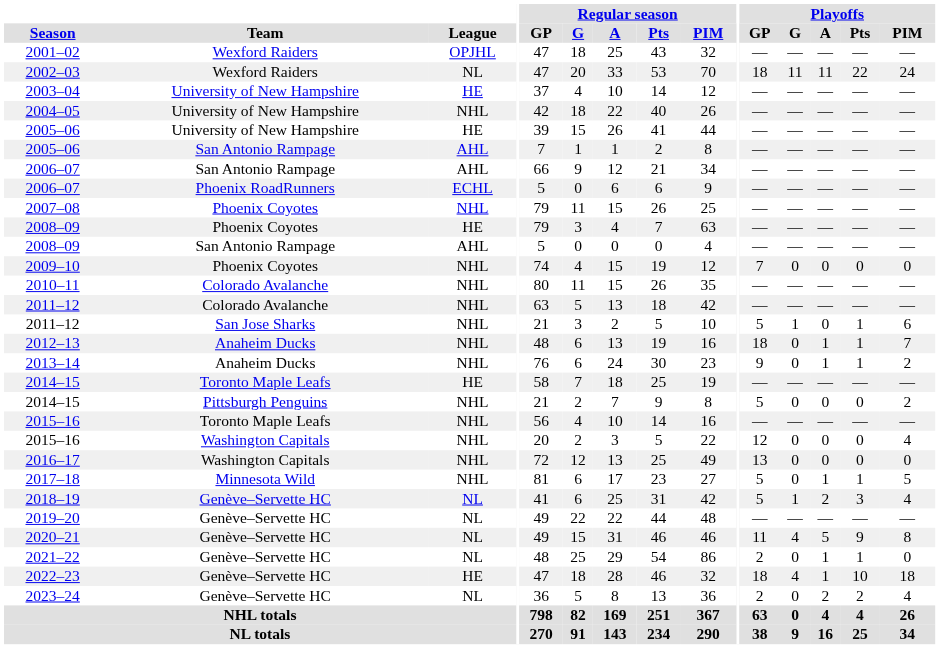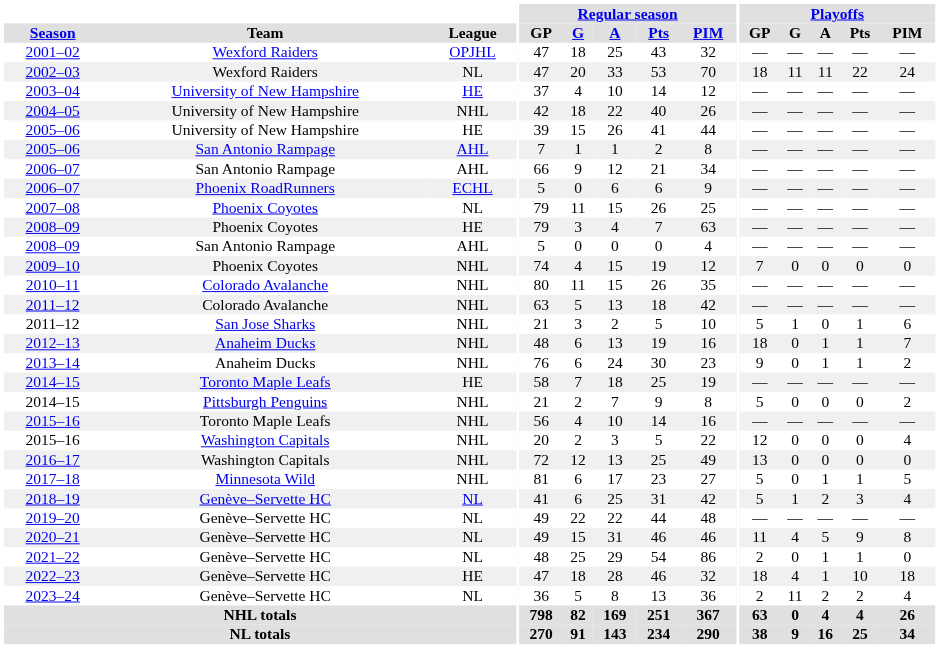 <table border="0" cellpadding="1" cellspacing="0" style="text-align:center; width:60em;">
 <tr bgcolor="#e0e0e0">
 <th colspan="3" bgcolor="#ffffff"></th>
 <th rowspan="99" bgcolor="#ffffff"></th>
 <th colspan="5"><a href='#'>Regular season</a></th>
 <th rowspan="99" bgcolor="#ffffff"></th>
 <th colspan="5"><a href='#'>Playoffs</a></th>
 </tr>
 <tr bgcolor="#e0e0e0">
 <th><a href='#'>Season</a></th>
 <th>Team</th>
 <th>League</th>
 <th>GP</th>
 <th><a href='#'>G</a></th>
 <th><a href='#'>A</a></th>
 <th><a href='#'>Pts</a></th>
 <th><a href='#'>PIM</a></th>
 <th>GP</th>
 <th>G</th>
 <th>A</th>
 <th>Pts</th>
 <th>PIM</th>
 </tr>
 <tr>
 <td><a href='#'>2001–02</a></td>
 <td><a href='#'>Wexford Raiders</a></td>
 <td><a href='#'>OPJHL</a></td>
 <td>47</td>
 <td>18</td>
 <td>25</td>
 <td>43</td>
 <td>32</td>
 <td>—</td>
 <td>—</td>
 <td>—</td>
 <td>—</td>
 <td>—</td>
 </tr>
 <tr bgcolor="#f0f0f0">
 <td><a href='#'>2002–03</a></td>
 <td>Wexford Raiders</td>
 <td>NL</td>
 <td>47</td>
 <td>20</td>
 <td>33</td>
 <td>53</td>
 <td>70</td>
 <td>18</td>
 <td>11</td>
 <td>11</td>
 <td>22</td>
 <td>24</td>
 </tr>
 <tr>
 <td><a href='#'>2003–04</a></td>
 <td><a href='#'>University of New Hampshire</a></td>
 <td><a href='#'>HE</a></td>
 <td>37</td>
 <td>4</td>
 <td>10</td>
 <td>14</td>
 <td>12</td>
 <td>—</td>
 <td>—</td>
 <td>—</td>
 <td>—</td>
 <td>—</td>
 </tr>
 <tr bgcolor="#f0f0f0">
 <td><a href='#'>2004–05</a></td>
 <td>University of New Hampshire</td>
 <td>NHL</td>
 <td>42</td>
 <td>18</td>
 <td>22</td>
 <td>40</td>
 <td>26</td>
 <td>—</td>
 <td>—</td>
 <td>—</td>
 <td>—</td>
 <td>—</td>
 </tr>
 <tr>
 <td><a href='#'>2005–06</a></td>
 <td>University of New Hampshire</td>
 <td>HE</td>
 <td>39</td>
 <td>15</td>
 <td>26</td>
 <td>41</td>
 <td>44</td>
 <td>—</td>
 <td>—</td>
 <td>—</td>
 <td>—</td>
 <td>—</td>
 </tr>
 <tr bgcolor="#f0f0f0">
 <td><a href='#'>2005–06</a></td>
 <td><a href='#'>San Antonio Rampage</a></td>
 <td><a href='#'>AHL</a></td>
 <td>7</td>
 <td>1</td>
 <td>1</td>
 <td>2</td>
 <td>8</td>
 <td>—</td>
 <td>—</td>
 <td>—</td>
 <td>—</td>
 <td>—</td>
 </tr>
 <tr>
 <td><a href='#'>2006–07</a></td>
 <td>San Antonio Rampage</td>
 <td>AHL</td>
 <td>66</td>
 <td>9</td>
 <td>12</td>
 <td>21</td>
 <td>34</td>
 <td>—</td>
 <td>—</td>
 <td>—</td>
 <td>—</td>
 <td>—</td>
 </tr>
 <tr bgcolor="#f0f0f0">
 <td><a href='#'>2006–07</a></td>
 <td><a href='#'>Phoenix RoadRunners</a></td>
 <td><a href='#'>ECHL</a></td>
 <td>5</td>
 <td>0</td>
 <td>6</td>
 <td>6</td>
 <td>9</td>
 <td>—</td>
 <td>—</td>
 <td>—</td>
 <td>—</td>
 <td>—</td>
 </tr>
 <tr>
 <td><a href='#'>2007–08</a></td>
 <td><a href='#'>Phoenix Coyotes</a></td>
-<td><a href='#'>NHL</a></td>
+<td>NL</td>
 <td>79</td>
 <td>11</td>
 <td>15</td>
 <td>26</td>
 <td>25</td>
 <td>—</td>
 <td>—</td>
 <td>—</td>
 <td>—</td>
 <td>—</td>
 </tr>
 <tr bgcolor="#f0f0f0">
 <td><a href='#'>2008–09</a></td>
 <td>Phoenix Coyotes</td>
 <td>HE</td>
 <td>79</td>
 <td>3</td>
 <td>4</td>
 <td>7</td>
 <td>63</td>
 <td>—</td>
 <td>—</td>
 <td>—</td>
 <td>—</td>
 <td>—</td>
 </tr>
 <tr>
 <td><a href='#'>2008–09</a></td>
 <td>San Antonio Rampage</td>
 <td>AHL</td>
 <td>5</td>
 <td>0</td>
 <td>0</td>
 <td>0</td>
 <td>4</td>
 <td>—</td>
 <td>—</td>
 <td>—</td>
 <td>—</td>
 <td>—</td>
 </tr>
 <tr bgcolor="#f0f0f0">
 <td><a href='#'>2009–10</a></td>
 <td>Phoenix Coyotes</td>
 <td>NHL</td>
 <td>74</td>
 <td>4</td>
 <td>15</td>
 <td>19</td>
 <td>12</td>
 <td>7</td>
 <td>0</td>
 <td>0</td>
 <td>0</td>
 <td>0</td>
 </tr>
 <tr>
 <td><a href='#'>2010–11</a></td>
 <td><a href='#'>Colorado Avalanche</a></td>
 <td>NHL</td>
 <td>80</td>
 <td>11</td>
 <td>15</td>
 <td>26</td>
 <td>35</td>
 <td>—</td>
 <td>—</td>
 <td>—</td>
 <td>—</td>
 <td>—</td>
 </tr>
 <tr bgcolor="#f0f0f0">
 <td><a href='#'>2011–12</a></td>
 <td>Colorado Avalanche</td>
 <td>NHL</td>
 <td>63</td>
 <td>5</td>
 <td>13</td>
 <td>18</td>
 <td>42</td>
 <td>—</td>
 <td>—</td>
 <td>—</td>
 <td>—</td>
 <td>—</td>
 </tr>
 <tr>
 <td>2011–12</td>
 <td><a href='#'>San Jose Sharks</a></td>
 <td>NHL</td>
 <td>21</td>
 <td>3</td>
 <td>2</td>
 <td>5</td>
 <td>10</td>
 <td>5</td>
 <td>1</td>
 <td>0</td>
 <td>1</td>
 <td>6</td>
 </tr>
 <tr bgcolor="#f0f0f0">
 <td><a href='#'>2012–13</a></td>
 <td><a href='#'>Anaheim Ducks</a></td>
 <td>NHL</td>
 <td>48</td>
 <td>6</td>
 <td>13</td>
 <td>19</td>
 <td>16</td>
 <td>18</td>
 <td>0</td>
 <td>1</td>
 <td>1</td>
 <td>7</td>
 </tr>
 <tr>
 <td><a href='#'>2013–14</a></td>
 <td>Anaheim Ducks</td>
 <td>NHL</td>
 <td>76</td>
 <td>6</td>
 <td>24</td>
 <td>30</td>
 <td>23</td>
 <td>9</td>
 <td>0</td>
 <td>1</td>
 <td>1</td>
 <td>2</td>
 </tr>
 <tr bgcolor="#f0f0f0">
 <td><a href='#'>2014–15</a></td>
 <td><a href='#'>Toronto Maple Leafs</a></td>
 <td>HE</td>
 <td>58</td>
 <td>7</td>
 <td>18</td>
 <td>25</td>
 <td>19</td>
 <td>—</td>
 <td>—</td>
 <td>—</td>
 <td>—</td>
 <td>—</td>
 </tr>
 <tr>
 <td>2014–15</td>
 <td><a href='#'>Pittsburgh Penguins</a></td>
 <td>NHL</td>
 <td>21</td>
 <td>2</td>
 <td>7</td>
 <td>9</td>
 <td>8</td>
 <td>5</td>
 <td>0</td>
 <td>0</td>
 <td>0</td>
 <td>2</td>
 </tr>
 <tr bgcolor="#f0f0f0">
 <td><a href='#'>2015–16</a></td>
 <td>Toronto Maple Leafs</td>
 <td>NHL</td>
 <td>56</td>
 <td>4</td>
 <td>10</td>
 <td>14</td>
 <td>16</td>
 <td>—</td>
 <td>—</td>
 <td>—</td>
 <td>—</td>
 <td>—</td>
 </tr>
 <tr>
 <td>2015–16</td>
 <td><a href='#'>Washington Capitals</a></td>
 <td>NHL</td>
 <td>20</td>
 <td>2</td>
 <td>3</td>
 <td>5</td>
 <td>22</td>
 <td>12</td>
 <td>0</td>
 <td>0</td>
 <td>0</td>
 <td>4</td>
 </tr>
 <tr bgcolor="#f0f0f0">
 <td><a href='#'>2016–17</a></td>
 <td>Washington Capitals</td>
 <td>NHL</td>
 <td>72</td>
 <td>12</td>
 <td>13</td>
 <td>25</td>
 <td>49</td>
 <td>13</td>
 <td>0</td>
 <td>0</td>
 <td>0</td>
 <td>0</td>
 </tr>
 <tr>
 <td><a href='#'>2017–18</a></td>
 <td><a href='#'>Minnesota Wild</a></td>
 <td>NHL</td>
 <td>81</td>
 <td>6</td>
 <td>17</td>
 <td>23</td>
 <td>27</td>
 <td>5</td>
 <td>0</td>
 <td>1</td>
 <td>1</td>
 <td>5</td>
 </tr>
 <tr bgcolor="#f0f0f0">
 <td><a href='#'>2018–19</a></td>
 <td><a href='#'>Genève–Servette HC</a></td>
 <td><a href='#'>NL</a></td>
 <td>41</td>
 <td>6</td>
 <td>25</td>
 <td>31</td>
 <td>42</td>
 <td>5</td>
 <td>1</td>
 <td>2</td>
 <td>3</td>
 <td>4</td>
 </tr>
 <tr>
 <td><a href='#'>2019–20</a></td>
 <td>Genève–Servette HC</td>
 <td>NL</td>
 <td>49</td>
 <td>22</td>
 <td>22</td>
 <td>44</td>
 <td>48</td>
 <td>—</td>
 <td>—</td>
 <td>—</td>
 <td>—</td>
 <td>—</td>
 </tr>
 <tr bgcolor="#f0f0f0">
 <td><a href='#'>2020–21</a></td>
 <td>Genève–Servette HC</td>
 <td>NL</td>
 <td>49</td>
 <td>15</td>
 <td>31</td>
 <td>46</td>
 <td>46</td>
 <td>11</td>
 <td>4</td>
 <td>5</td>
 <td>9</td>
 <td>8</td>
 </tr>
 <tr>
 <td><a href='#'>2021–22</a></td>
 <td>Genève–Servette HC</td>
 <td>NL</td>
 <td>48</td>
 <td>25</td>
 <td>29</td>
 <td>54</td>
 <td>86</td>
 <td>2</td>
 <td>0</td>
 <td>1</td>
 <td>1</td>
 <td>0</td>
 </tr>
 <tr bgcolor="#f0f0f0">
 <td><a href='#'>2022–23</a></td>
 <td>Genève–Servette HC</td>
 <td>HE</td>
 <td>47</td>
 <td>18</td>
 <td>28</td>
 <td>46</td>
 <td>32</td>
 <td>18</td>
 <td>4</td>
 <td>1</td>
 <td>10</td>
 <td>18</td>
 </tr>
 <tr>
 <td><a href='#'>2023–24</a></td>
 <td>Genève–Servette HC</td>
 <td>NL</td>
 <td>36</td>
 <td>5</td>
 <td>8</td>
 <td>13</td>
 <td>36</td>
 <td>2</td>
-<td>0</td>
+<td>11</td>
 <td>2</td>
 <td>2</td>
 <td>4</td>
 </tr>
 <tr bgcolor="#e0e0e0">
 <th colspan="3">NHL totals</th>
 <th>798</th>
 <th>82</th>
 <th>169</th>
 <th>251</th>
 <th>367</th>
 <th>63</th>
 <th>0</th>
 <th>4</th>
 <th>4</th>
 <th>26</th>
 </tr>
 <tr bgcolor="#e0e0e0">
 <th colspan="3">NL totals</th>
 <th>270</th>
 <th>91</th>
 <th>143</th>
 <th>234</th>
 <th>290</th>
 <th>38</th>
 <th>9</th>
 <th>16</th>
 <th>25</th>
 <th>34</th>
 </tr>
 </table>
